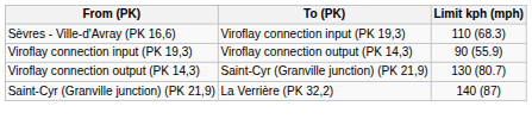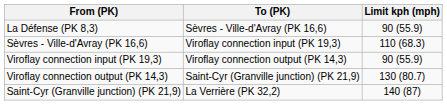 <table class="wikitable">
 <tr>
 <th>From (PK)</th>
 <th>To (PK)</th>
 <th>Limit kph (mph)</th>
+</tr>
+<tr>
+<td>La Défense (PK 8,3)</td>
+<td>Sèvres - Ville-d'Avray (PK 16,6)</td>
+<td align="center">90 (55.9)</td>
 </tr>
 <tr>
 <td>Sèvres - Ville-d'Avray (PK 16,6) </td>
 <td>Viroflay connection input (PK 19,3)</td>
 <td align="center">110 (68.3)</td>
 </tr>
 <tr>
 <td>Viroflay connection input (PK 19,3)</td>
 <td>Viroflay connection output  (PK 14,3)</td>
 <td align="center">90 (55.9)</td>
 </tr>
 <tr>
 <td>Viroflay connection output (PK 14,3)</td>
 <td>Saint-Cyr (Granville junction) (PK 21,9)</td>
 <td align="center">130 (80.7)</td>
 </tr>
 <tr>
 <td>Saint-Cyr (Granville junction) (PK 21,9)</td>
 <td>La Verrière (PK 32,2)</td>
 <td align="center">140 (87)</td>
 </tr>
 </table>
